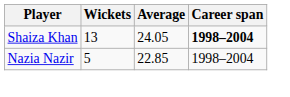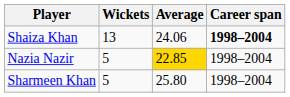 <table class="wikitable">
 <tr>
 <th>Player</th>
 <th>Wickets</th>
 <th>Average</th>
 <th>Career span</th>
 </tr>
 <tr>
 <td><a href='#'>Shaiza Khan</a></td>
 <td>13</td>
-<td>24.05</td>
+<td>24.06</td>
 <td><strong>1998–2004</strong></td>
 </tr>
 <tr>
 <td><a href='#'>Nazia Nazir</a></td>
 <td>5</td>
-<td>22.85</td>
+<td style="background: gold;">22.85</td>
+<td>1998–2004</td>
+</tr>
+<tr>
+<td><a href='#'>Sharmeen Khan</a></td>
+<td>5</td>
+<td>25.80</td>
 <td>1998–2004</td>
 </tr>
 </table>
